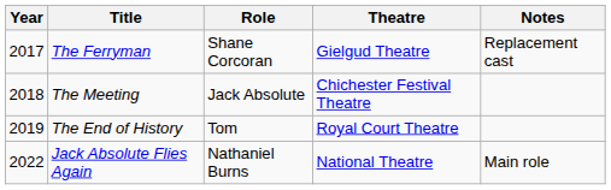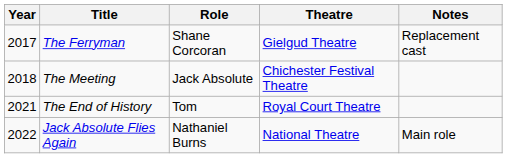 <table class="wikitable sortable">
 <tr>
 <th>Year</th>
 <th>Title</th>
 <th>Role</th>
 <th>Theatre</th>
 <th class="unsortable">Notes</th>
 </tr>
 <tr>
 <td>2017</td>
 <td><a href='#'><em>The Ferryman</em></a></td>
 <td>Shane Corcoran</td>
 <td><a href='#'>Gielgud Theatre</a></td>
 <td>Replacement cast</td>
 </tr>
 <tr>
 <td>2018</td>
 <td><em>The Meeting</em></td>
 <td>Jack Absolute</td>
 <td><a href='#'>Chichester Festival Theatre</a></td>
 <td></td>
 </tr>
 <tr>
-<td>2019</td>
+<td>2021</td>
 <td><em>The End of History</em></td>
 <td>Tom</td>
 <td><a href='#'>Royal Court Theatre</a></td>
 <td></td>
 </tr>
 <tr>
 <td>2022</td>
 <td><em><a href='#'>Jack Absolute Flies Again</a></em></td>
 <td>Nathaniel Burns</td>
 <td><a href='#'>National Theatre</a></td>
 <td>Main role</td>
 </tr>
 </table>
